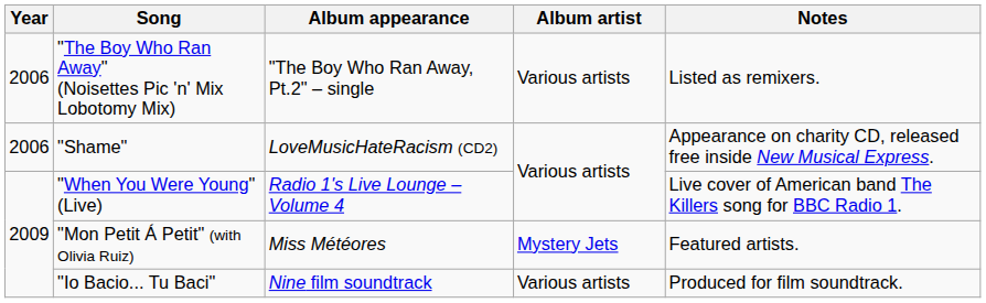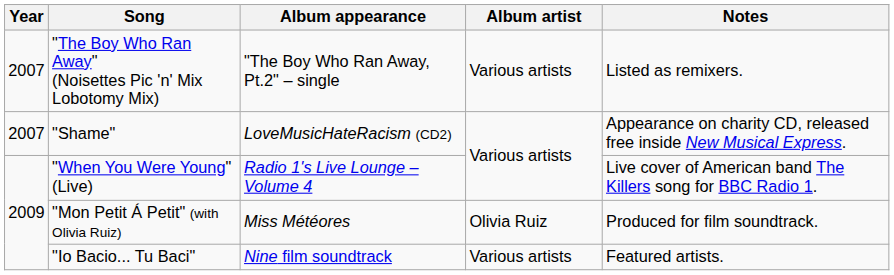 <table class="wikitable">
 <tr>
 <th width="#">Year</th>
 <th width="260px">Song</th>
 <th width="250px">Album appearance</th>
 <th width="180px">Album artist</th>
 <th width="410px">Notes</th>
 </tr>
 <tr>
-<td>2006</td>
+<td>2007</td>
 <td>"<a href='#'>The Boy Who Ran Away</a>"<br>(Noisettes Pic 'n' Mix Lobotomy Mix)</td>
 <td>"The Boy Who Ran Away, Pt.2" – single</td>
 <td>Various artists</td>
 <td>Listed as remixers.</td>
 </tr>
 <tr>
-<td>2006</td>
+<td>2007</td>
 <td>"Shame"</td>
 <td><em>LoveMusicHateRacism</em> <small>(CD2)</small></td>
 <td rowspan="2">Various artists</td>
 <td>Appearance on charity CD, released free inside <em><a href='#'>New Musical Express</a></em>.</td>
 </tr>
 <tr>
 <td rowspan="3">2009</td>
 <td>"<a href='#'>When You Were Young</a>" (Live)</td>
 <td><em><a href='#'>Radio 1's Live Lounge – Volume 4</a></em></td>
 <td>Live cover of American band <a href='#'>The Killers</a> song for <a href='#'>BBC Radio 1</a>.</td>
 </tr>
 <tr>
 <td>"Mon Petit Á Petit" <small>(with Olivia Ruiz)</small></td>
 <td><em>Miss Météores</em></td>
-<td><a href='#'>Mystery Jets</a></td>
-<td>Featured artists.</td>
+<td>Olivia Ruiz</td>
+<td>Produced for film soundtrack.</td>
 </tr>
 <tr>
 <td>"Io Bacio... Tu Baci"</td>
 <td><a href='#'><em>Nine</em> film soundtrack</a></td>
 <td>Various artists</td>
-<td>Produced for film soundtrack.</td>
+<td>Featured artists.</td>
 </tr>
 </table>
